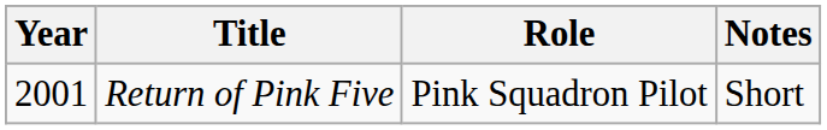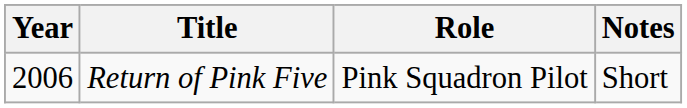 <table class="wikitable sortable">
 <tr>
 <th>Year</th>
 <th>Title</th>
 <th>Role</th>
 <th class="unsortable">Notes</th>
 </tr>
 <tr>
-<td>2001</td>
+<td>2006</td>
 <td><em>Return of Pink Five</em></td>
 <td>Pink Squadron Pilot</td>
 <td>Short</td>
 </tr>
 </table>
